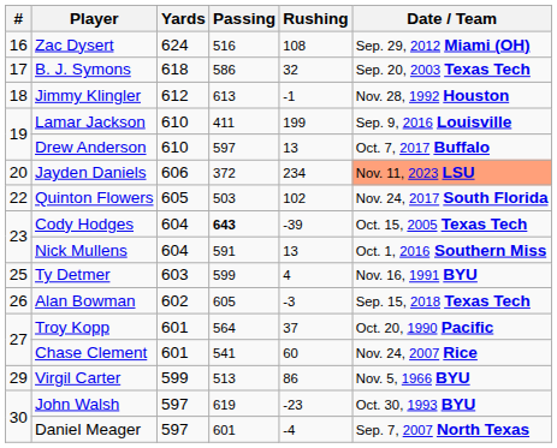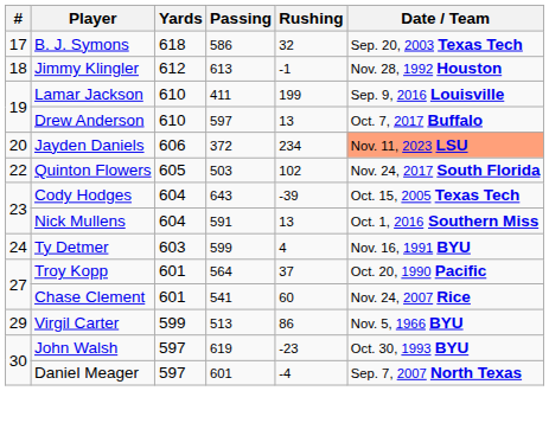 <table class="wikitable" style="font-size:90%; white-space: nowrap;">
 <tr>
 <th>#</th>
 <th>Player</th>
 <th>Yards</th>
 <th>Passing</th>
 <th>Rushing</th>
 <th>Date / Team</th>
-</tr>
-<tr>
-<td>16</td>
-<td><a href='#'>Zac Dysert</a></td>
-<td>624</td>
-<td><small>516</small></td>
-<td><small>108</small></td>
-<td><small> Sep. 29, <a href='#'>2012</a> </small> <strong><a href='#'>Miami (OH)</a></strong></td>
 </tr>
 <tr>
 <td>17</td>
 <td><a href='#'>B. J. Symons</a></td>
 <td>618</td>
 <td><small>586</small></td>
 <td><small>32</small></td>
 <td><small> Sep. 20, <a href='#'>2003</a> </small> <strong><a href='#'>Texas Tech</a></strong></td>
 </tr>
 <tr>
 <td>18</td>
 <td><a href='#'>Jimmy Klingler</a></td>
 <td>612</td>
 <td><small>613</small></td>
 <td><small>-1</small></td>
 <td><small> Nov. 28, <a href='#'>1992</a> </small> <strong><a href='#'>Houston</a></strong></td>
 </tr>
 <tr>
 <td rowspan=2>19</td>
 <td><a href='#'>Lamar Jackson</a></td>
 <td>610</td>
 <td><small>411</small></td>
 <td><small>199</small></td>
 <td><small> Sep. 9, <a href='#'>2016</a> </small> <strong><a href='#'>Louisville</a></strong></td>
 </tr>
 <tr>
 <td><a href='#'>Drew Anderson</a></td>
 <td>610</td>
 <td><small>597</small></td>
 <td><small>13</small></td>
 <td><small> Oct. 7, <a href='#'>2017</a> </small> <strong><a href='#'>Buffalo</a></strong></td>
 </tr>
 <tr>
 <td>20</td>
 <td><a href='#'>Jayden Daniels</a></td>
 <td>606</td>
 <td><small>372</small></td>
 <td><small>234</small></td>
 <td style="background: lightsalmon;"><small> Nov. 11, <a href='#'>2023</a> </small> <strong><a href='#'>LSU</a></strong></td>
 </tr>
 <tr>
 <td>22</td>
 <td><a href='#'>Quinton Flowers</a></td>
 <td>605</td>
 <td><small>503</small></td>
 <td><small>102</small></td>
 <td><small> Nov. 24, <a href='#'>2017</a> </small> <strong><a href='#'>South Florida</a></strong></td>
 </tr>
 <tr>
 <td rowspan=2>23</td>
 <td><a href='#'>Cody Hodges</a></td>
 <td>604</td>
-<td><strong><small>643</small></strong></td>
+<td><small>643</small></td>
 <td><small>-39</small></td>
 <td><small> Oct. 15, <a href='#'>2005</a> </small> <strong><a href='#'>Texas Tech</a></strong></td>
 </tr>
 <tr>
 <td><a href='#'>Nick Mullens</a></td>
 <td>604</td>
 <td><small>591</small></td>
 <td><small>13</small></td>
 <td><small> Oct. 1, <a href='#'>2016</a></small> <strong><a href='#'>Southern Miss</a> </strong></td>
 </tr>
 <tr>
-<td>25</td>
+<td>24</td>
 <td><a href='#'>Ty Detmer</a></td>
 <td>603</td>
 <td><small>599</small></td>
 <td><small>4</small></td>
 <td><small> Nov. 16, <a href='#'>1991</a> </small> <strong><a href='#'>BYU</a></strong></td>
-</tr>
-<tr>
-<td>26</td>
-<td><a href='#'>Alan Bowman</a></td>
-<td>602</td>
-<td><small>605</small></td>
-<td><small>-3</small></td>
-<td><small> Sep. 15, <a href='#'>2018</a> </small> <strong><a href='#'>Texas Tech</a></strong></td>
 </tr>
 <tr>
 <td rowspan=2>27</td>
 <td><a href='#'>Troy Kopp</a></td>
 <td>601</td>
 <td><small>564</small></td>
 <td><small>37</small></td>
 <td><small> Oct. 20, <a href='#'>1990</a> </small> <strong><a href='#'>Pacific</a></strong></td>
 </tr>
 <tr>
 <td><a href='#'>Chase Clement</a></td>
 <td>601</td>
 <td><small>541</small></td>
 <td><small>60</small></td>
 <td><small> Nov. 24, <a href='#'>2007</a> </small> <strong><a href='#'>Rice</a></strong></td>
 </tr>
 <tr>
 <td>29</td>
 <td><a href='#'>Virgil Carter</a></td>
 <td>599</td>
 <td><small>513</small></td>
 <td><small>86</small></td>
 <td><small> Nov. 5, <a href='#'>1966</a> </small> <strong><a href='#'>BYU</a></strong></td>
 </tr>
 <tr>
 <td rowspan=2>30</td>
 <td><a href='#'>John Walsh</a></td>
 <td>597</td>
 <td><small>619</small></td>
 <td><small>-23</small></td>
 <td><small> Oct. 30, <a href='#'>1993</a> </small> <strong><a href='#'>BYU</a></strong></td>
 </tr>
 <tr>
 <td>Daniel Meager</td>
 <td>597</td>
 <td><small>601</small></td>
 <td><small>-4</small></td>
 <td><small> Sep. 7, <a href='#'>2007</a> </small> <strong><a href='#'>North Texas</a></strong></td>
 </tr>
 </table>
